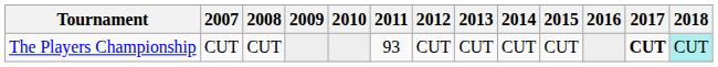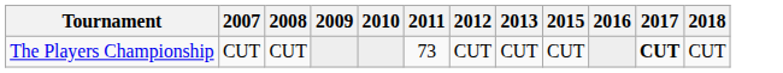 <table class="wikitable" style="font-size:95%;text-align:center;">
 <tr>
 <th>Tournament</th>
 <th>2007</th>
 <th>2008</th>
 <th>2009</th>
 <th>2010</th>
 <th>2011</th>
 <th>2012</th>
 <th>2013</th>
-<th>2014</th>
 <th>2015</th>
 <th>2016</th>
 <th>2017</th>
 <th>2018</th>
 </tr>
 <tr>
 <td align=left><a href='#'>The Players Championship</a></td>
 <td>CUT</td>
 <td>CUT</td>
 <td style="background:#eeeeee;"></td>
 <td style="background:#eeeeee;"></td>
-<td>93</td>
-<td>CUT</td>
+<td>73</td>
 <td>CUT</td>
 <td>CUT</td>
 <td>CUT</td>
 <td style="background:#eeeeee;"></td>
 <td><strong>CUT</strong></td>
-<td style="background: paleturquoise;">CUT</td>
+<td>CUT</td>
 </tr>
 </table>
